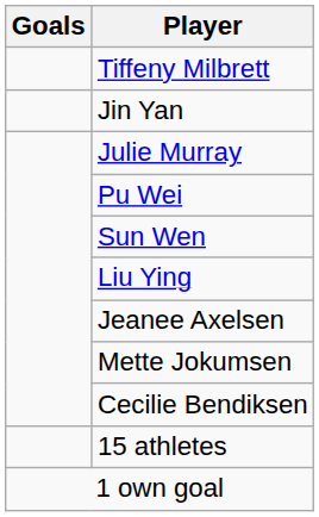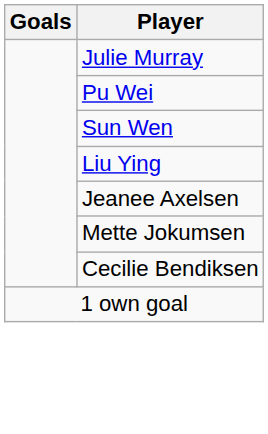 <table class="wikitable">
 <tr>
 <th>Goals<br></th>
 <th>Player</th>
-</tr>
-<tr>
-<td></td>
-<td> <a href='#'>Tiffeny Milbrett</a></td>
-</tr>
-<tr>
-<td></td>
-<td> Jin Yan</td>
 </tr>
 <tr>
 <td rowspan=7></td>
 <td> <a href='#'>Julie Murray</a></td>
 </tr>
 <tr>
 <td> <a href='#'>Pu Wei</a></td>
 </tr>
 <tr>
 <td> <a href='#'>Sun Wen</a></td>
 </tr>
 <tr>
 <td> <a href='#'>Liu Ying</a></td>
 </tr>
 <tr>
 <td> Jeanee Axelsen</td>
 </tr>
 <tr>
 <td> Mette Jokumsen</td>
 </tr>
 <tr>
 <td> Cecilie Bendiksen</td>
 </tr>
 <tr>
-<td></td>
-<td>15 athletes</td>
-</tr>
-<tr>
 <td colspan=2 align=center>1 own goal</td>
 </tr>
 </table>
